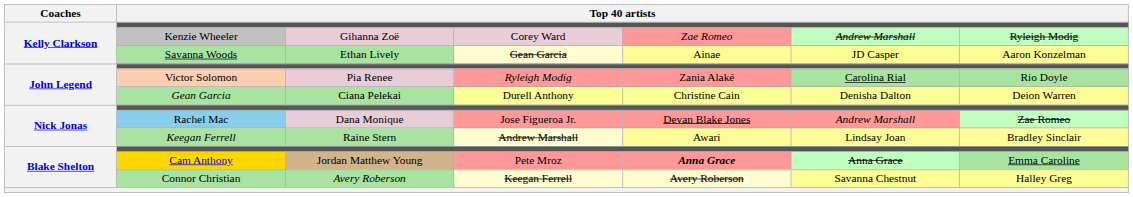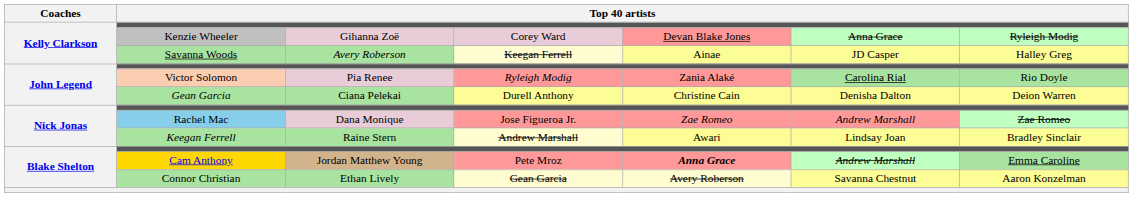 <table class="wikitable" style="text-align:center; width:100%">
 <tr>
 <th scope="col" style="width:10%">Coaches</th>
 <th colspan="7" style="width:90%">Top 40 artists</th>
 </tr>
 <tr>
 <th rowspan="3"><a href='#'>Kelly Clarkson</a></th>
 <td colspan="6" style="background:#555"></td>
 </tr>
 <tr>
 <td style="background: Silver">Kenzie Wheeler</td>
 <td style="background:#E8CCD7">Gihanna Zoë</td>
 <td style="background:#E8CCD7">Corey Ward</td>
-<td style="background:#ff9999"><em>Zae Romeo</em></td>
-<td style="background:#BFFFC0"><s><em>Andrew Marshall</em></s></td>
+<td style="background:#ff9999"><u>Devan Blake Jones</u></td>
+<td style="background:#BFFFC0"><s>Anna Grace</s></td>
 <td style="background:#BFFFC0"><s>Ryleigh Modig</s></td>
 </tr>
 <tr>
 <td style="background:#A8E4A0; width:15%"><u>Savanna Woods</u></td>
-<td style="background:#A8E4A0">Ethan Lively</td>
-<td style="background:#FFFDD0; width:15%"><s>Gean Garcia</s></td>
+<td style="background:#A8E4A0; width:15%"><em>Avery Roberson</em></td>
+<td style="background:#FFFDD0"><s>Keegan Ferrell</s></td>
 <td style="background:#FDFD96; width:15%">Ainae</td>
 <td style="background:#FDFD96; width:15%">JD Casper</td>
-<td style="background:#FDFD96">Aaron Konzelman</td>
+<td style="background:#FDFD96; width:15%">Halley Greg</td>
 </tr>
 <tr>
 <th rowspan="3"><a href='#'>John Legend</a></th>
 <td colspan="6" style="background:#555"></td>
 </tr>
 <tr>
 <td style="background:#fbceb1">Victor Solomon</td>
 <td style="background:#E8CCD7">Pia Renee</td>
 <td style="background:#ff9999"><em>Ryleigh Modig</em></td>
 <td style="background:#ff9999">Zania Alaké</td>
 <td style="background:#A8E4A0"><u>Carolina Rial</u></td>
 <td style="background:#A8E4A0">Rio Doyle</td>
 </tr>
 <tr>
 <td style="background:#A8E4A0"><em>Gean Garcia</em></td>
 <td style="background:#A8E4A0">Ciana Pelekai</td>
 <td style="background:#FDFD96">Durell Anthony</td>
 <td style="background:#FDFD96">Christine Cain</td>
 <td style="background:#FDFD96">Denisha Dalton</td>
 <td style="background:#FDFD96">Deion Warren</td>
 </tr>
 <tr>
 <th rowspan="3"><a href='#'>Nick Jonas</a></th>
 <td colspan="6" style="background:#555"></td>
 </tr>
 <tr>
 <td style="background:skyblue">Rachel Mac</td>
 <td style="background:#E8CCD7">Dana Monique</td>
 <td style="background:#ff9999">Jose Figueroa Jr.</td>
-<td style="background:#ff9999"><u>Devan Blake Jones</u></td>
+<td style="background:#ff9999"><em>Zae Romeo</em></td>
 <td style="background:#ff9999"><em>Andrew Marshall</em></td>
 <td style="background:#BFFFC0"><s>Zae Romeo</s></td>
 </tr>
 <tr>
 <td style="background:#A8E4A0"><em>Keegan Ferrell</em></td>
 <td style="background:#A8E4A0">Raine Stern</td>
 <td style="background:#FFFDD0"><s>Andrew Marshall</s></td>
 <td style="background:#FDFD96">Awari</td>
 <td style="background:#FDFD96">Lindsay Joan</td>
 <td style="background:#FDFD96">Bradley Sinclair</td>
 </tr>
 <tr>
 <th rowspan="3"><a href='#'>Blake Shelton</a></th>
 <td colspan="6" style="background:#555"></td>
 </tr>
 <tr>
 <td style="background: gold"><a href='#'>Cam Anthony</a></td>
 <td style="background: tan">Jordan Matthew Young</td>
 <td style="background:#ff9999">Pete Mroz</td>
 <td style="background:#ff9999"><strong><em>Anna Grace</em></strong></td>
-<td style="background:#BFFFC0"><s>Anna Grace</s></td>
+<td style="background:#BFFFC0"><s><em>Andrew Marshall</em></s></td>
 <td style="background:#A8E4A0"><u>Emma Caroline</u></td>
 </tr>
 <tr>
 <td style="background:#A8E4A0">Connor Christian</td>
-<td style="background:#A8E4A0; width:15%"><em>Avery Roberson</em></td>
-<td style="background:#FFFDD0"><s>Keegan Ferrell</s></td>
+<td style="background:#A8E4A0">Ethan Lively</td>
+<td style="background:#FFFDD0; width:15%"><s>Gean Garcia</s></td>
 <td style="background:#FFFDD0"><s>Avery Roberson</s></td>
 <td style="background:#FDFD96">Savanna Chestnut</td>
-<td style="background:#FDFD96; width:15%">Halley Greg</td>
+<td style="background:#FDFD96">Aaron Konzelman</td>
 </tr>
 <tr>
 <th colspan="7" style="font-size:95%; line-height:14px"></th>
 </tr>
 </table>
